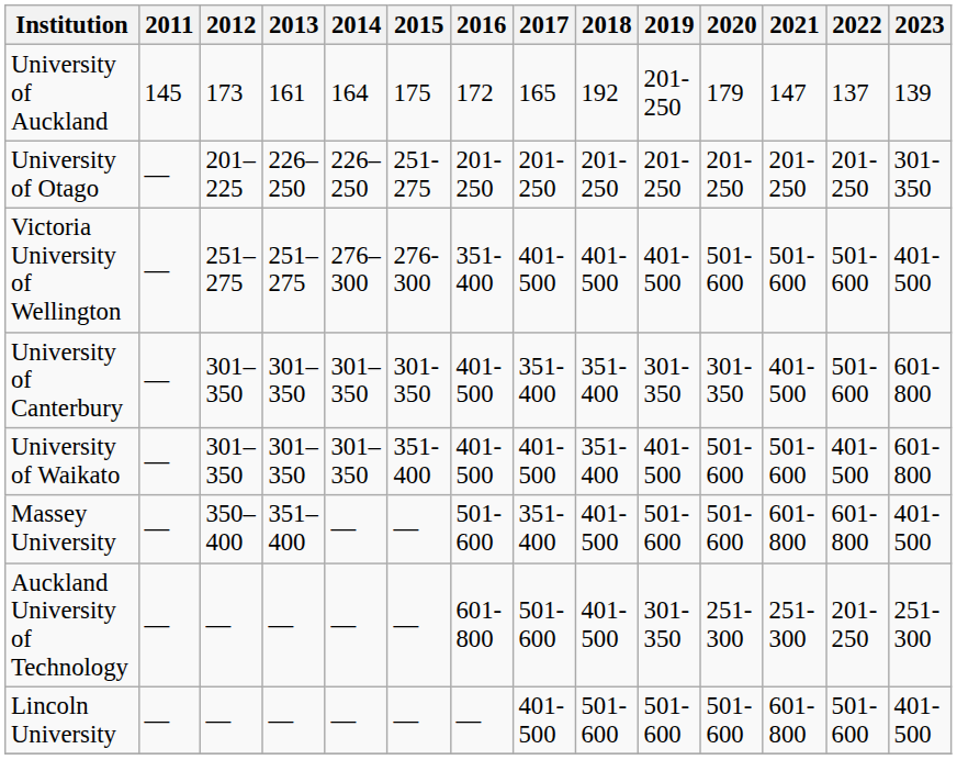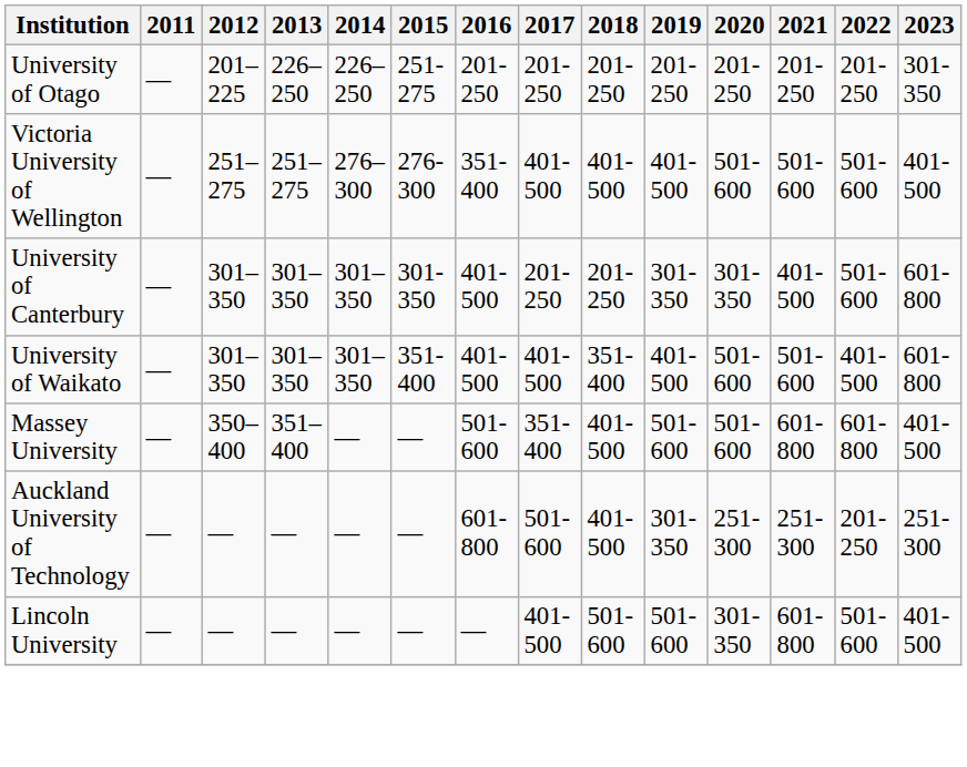 <table class="sortable wikitable" style="height: 200px;">
 <tr>
 <th scope="col" width="180px">Institution</th>
 <th scope="col" width="60px" data-sort-type="number">2011</th>
 <th scope="col" width="60px" data-sort-type="number">2012</th>
 <th scope="col" width="60px" data-sort-type="number">2013</th>
 <th scope="col" width="60px" data-sort-type="number">2014</th>
 <th scope="col" width="60px" data-sort-type="number">2015</th>
 <th scope="col" width="60px" data-sort-type="number">2016</th>
 <th scope="col" width="60px" data-sort-type="number">2017</th>
 <th scope="col" width="60px" data-sort-type="number">2018</th>
 <th scope="col" width="60px" data-sort-type="number">2019</th>
 <th scope="col" width="60px" data-sort-type="number">2020</th>
 <th scope="col" width="60px" data-sort-type="number">2021</th>
 <th scope="col" width="60px" data-sort-type="number">2022</th>
 <th scope="col" width="60px" data-sort-type="number">2023</th>
-</tr>
-<tr>
-<td>University of Auckland</td>
-<td>145</td>
-<td>173</td>
-<td>161</td>
-<td>164</td>
-<td>175</td>
-<td>172</td>
-<td>165</td>
-<td>192</td>
-<td>201-250</td>
-<td>179</td>
-<td>147</td>
-<td>137</td>
-<td>139</td>
 </tr>
 <tr>
 <td>University of Otago</td>
 <td data-sort-value="999">—</td>
 <td>201–225</td>
 <td>226–250</td>
 <td>226–250</td>
 <td>251-275</td>
 <td>201-250</td>
 <td>201-250</td>
 <td>201-250</td>
 <td>201-250</td>
 <td>201-250</td>
 <td>201-250</td>
 <td>201-250</td>
 <td>301-350</td>
 </tr>
 <tr>
 <td>Victoria University of Wellington</td>
 <td data-sort-value="999">—</td>
 <td>251–275</td>
 <td>251–275</td>
 <td>276–300</td>
 <td>276-300</td>
 <td>351-400</td>
 <td>401-500</td>
 <td>401-500</td>
 <td>401-500</td>
 <td>501-600</td>
 <td>501-600</td>
 <td>501-600</td>
 <td>401-500</td>
 </tr>
 <tr>
 <td>University of Canterbury</td>
 <td data-sort-value="999">—</td>
 <td>301–350</td>
 <td>301–350</td>
 <td>301–350</td>
 <td>301-350</td>
 <td>401-500</td>
-<td>351-400</td>
-<td>351-400</td>
+<td>201-250</td>
+<td>201-250</td>
 <td>301-350</td>
 <td>301-350</td>
 <td>401-500</td>
 <td>501-600</td>
 <td>601-800</td>
 </tr>
 <tr>
 <td>University of Waikato</td>
 <td data-sort-value="999">—</td>
 <td>301–350</td>
 <td>301–350</td>
 <td>301–350</td>
 <td>351-400</td>
 <td>401-500</td>
 <td>401-500</td>
 <td>351-400</td>
 <td>401-500</td>
 <td>501-600</td>
 <td>501-600</td>
 <td>401-500</td>
 <td>601-800</td>
 </tr>
 <tr>
 <td>Massey University</td>
 <td data-sort-value="999">—</td>
 <td>350–400</td>
 <td>351–400</td>
 <td data-sort-value="999">—</td>
 <td data-sort-value="999">—</td>
 <td>501-600</td>
 <td>351-400</td>
 <td>401-500</td>
 <td>501-600</td>
 <td>501-600</td>
 <td>601-800</td>
 <td>601-800</td>
 <td>401-500</td>
 </tr>
 <tr>
 <td>Auckland University of Technology</td>
 <td data-sort-value="999">—</td>
 <td data-sort-value="999">—</td>
 <td data-sort-value="999">—</td>
 <td data-sort-value="999">—</td>
 <td data-sort-value="999">—</td>
 <td>601-800</td>
 <td>501-600</td>
 <td>401-500</td>
 <td>301-350</td>
 <td>251-300</td>
 <td>251-300</td>
 <td>201-250</td>
 <td>251-300</td>
 </tr>
 <tr>
 <td Lincoln University, New Zealand>Lincoln University</td>
 <td data-sort-value="999">—</td>
 <td data-sort-value="999">—</td>
 <td data-sort-value="999">—</td>
 <td data-sort-value="999">—</td>
 <td data-sort-value="999">—</td>
 <td data-sort-value="999">—</td>
 <td>401-500</td>
 <td>501-600</td>
 <td>501-600</td>
-<td>501-600</td>
+<td>301-350</td>
 <td>601-800</td>
 <td>501-600</td>
 <td>401-500</td>
 </tr>
 <tr>
 </tr>
 </table>
